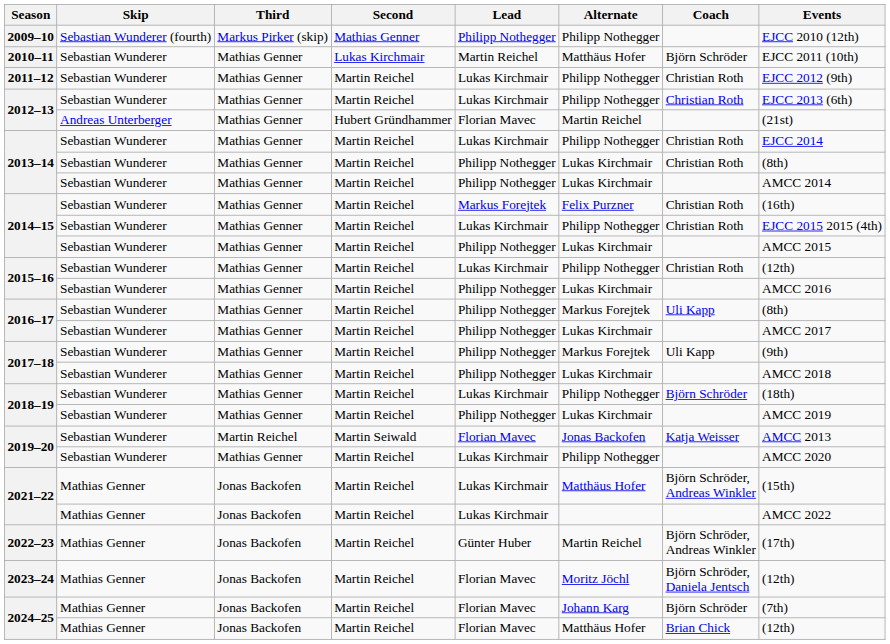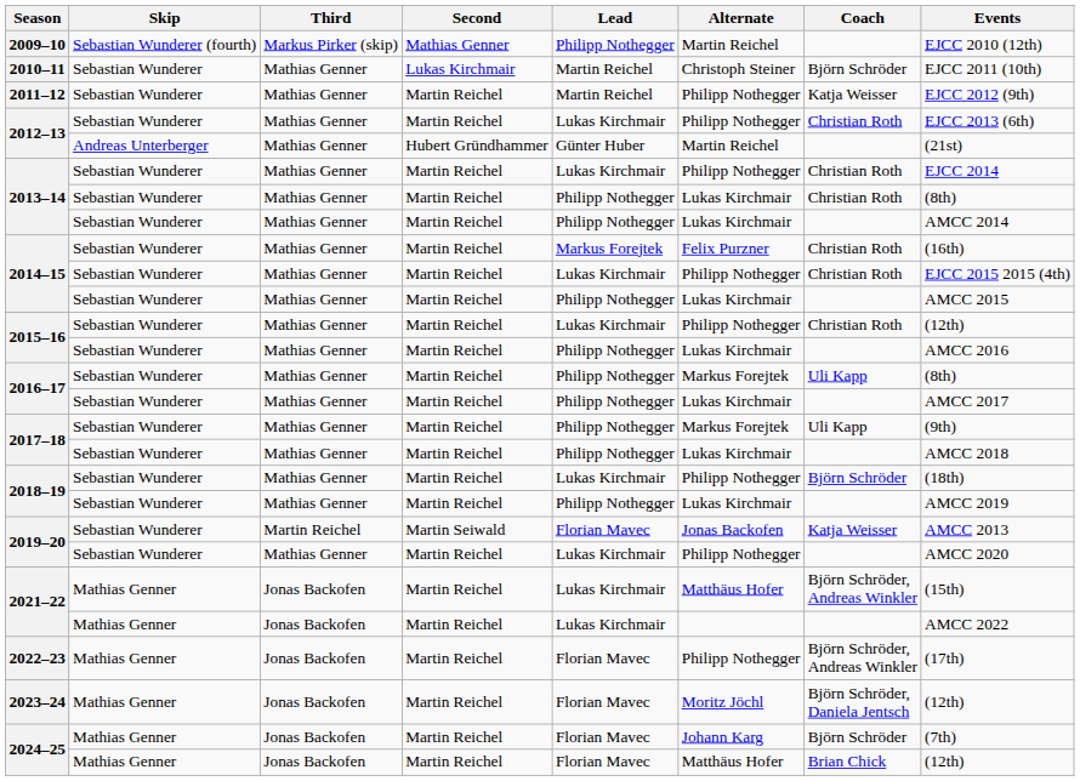 <table class="wikitable">
 <tr>
 <th scope="col">Season</th>
 <th scope="col">Skip</th>
 <th scope="col">Third</th>
 <th scope="col">Second</th>
 <th scope="col">Lead</th>
 <th scope="col">Alternate</th>
 <th scope="col">Coach</th>
 <th scope="col">Events</th>
 </tr>
 <tr>
 <th scope="row">2009–10</th>
 <td><a href='#'>Sebastian Wunderer</a> (fourth)</td>
 <td><a href='#'>Markus Pirker</a> (skip)</td>
 <td><a href='#'>Mathias Genner</a></td>
 <td><a href='#'>Philipp Nothegger</a></td>
-<td>Philipp Nothegger</td>
+<td>Martin Reichel</td>
 <td></td>
 <td><a href='#'>EJCC</a> 2010 (12th)</td>
 </tr>
 <tr>
 <th scope="row">2010–11</th>
 <td>Sebastian Wunderer</td>
 <td>Mathias Genner</td>
 <td><a href='#'>Lukas Kirchmair</a></td>
 <td>Martin Reichel</td>
-<td>Matthäus Hofer</td>
+<td>Christoph Steiner</td>
 <td>Björn Schröder</td>
 <td>EJCC 2011 (10th)</td>
 </tr>
 <tr>
 <th scope="row">2011–12</th>
 <td>Sebastian Wunderer</td>
 <td>Mathias Genner</td>
 <td>Martin Reichel</td>
-<td>Lukas Kirchmair</td>
+<td>Martin Reichel</td>
 <td>Philipp Nothegger</td>
-<td>Christian Roth</td>
+<td>Katja Weisser</td>
 <td><a href='#'>EJCC 2012</a> (9th)</td>
 </tr>
 <tr>
 <th scope="row" rowspan="2">2012–13</th>
 <td>Sebastian Wunderer</td>
 <td>Mathias Genner</td>
 <td>Martin Reichel</td>
 <td>Lukas Kirchmair</td>
 <td>Philipp Nothegger</td>
 <td><a href='#'>Christian Roth</a></td>
 <td><a href='#'>EJCC 2013</a> (6th)</td>
 </tr>
 <tr>
 <td><a href='#'>Andreas Unterberger</a></td>
 <td>Mathias Genner</td>
 <td>Hubert Gründhammer</td>
-<td>Florian Mavec</td>
+<td>Günter Huber</td>
 <td>Martin Reichel</td>
 <td></td>
 <td> (21st)</td>
 </tr>
 <tr>
 <th scope="row" rowspan="3">2013–14</th>
 <td>Sebastian Wunderer</td>
 <td>Mathias Genner</td>
 <td>Martin Reichel</td>
 <td>Lukas Kirchmair</td>
 <td>Philipp Nothegger</td>
 <td>Christian Roth</td>
 <td><a href='#'>EJCC 2014</a> </td>
 </tr>
 <tr>
 <td>Sebastian Wunderer</td>
 <td>Mathias Genner</td>
 <td>Martin Reichel</td>
 <td>Philipp Nothegger</td>
 <td>Lukas Kirchmair</td>
 <td>Christian Roth</td>
 <td> (8th)</td>
 </tr>
 <tr>
 <td>Sebastian Wunderer</td>
 <td>Mathias Genner</td>
 <td>Martin Reichel</td>
 <td>Philipp Nothegger</td>
 <td>Lukas Kirchmair</td>
 <td></td>
 <td>AMCC 2014 </td>
 </tr>
 <tr>
 <th scope="row" rowspan="3">2014–15</th>
 <td>Sebastian Wunderer</td>
 <td>Mathias Genner</td>
 <td>Martin Reichel</td>
 <td><a href='#'>Markus Forejtek</a></td>
 <td><a href='#'>Felix Purzner</a></td>
 <td>Christian Roth</td>
 <td> (16th)</td>
 </tr>
 <tr>
 <td>Sebastian Wunderer</td>
 <td>Mathias Genner</td>
 <td>Martin Reichel</td>
 <td>Lukas Kirchmair</td>
 <td>Philipp Nothegger</td>
 <td>Christian Roth</td>
 <td><a href='#'>EJCC 2015</a> 2015 (4th)</td>
 </tr>
 <tr>
 <td>Sebastian Wunderer</td>
 <td>Mathias Genner</td>
 <td>Martin Reichel</td>
 <td>Philipp Nothegger</td>
 <td>Lukas Kirchmair</td>
 <td></td>
 <td>AMCC 2015 </td>
 </tr>
 <tr>
 <th scope="row" rowspan="2">2015–16</th>
 <td>Sebastian Wunderer</td>
 <td>Mathias Genner</td>
 <td>Martin Reichel</td>
 <td>Lukas Kirchmair</td>
 <td>Philipp Nothegger</td>
 <td>Christian Roth</td>
 <td> (12th)</td>
 </tr>
 <tr>
 <td>Sebastian Wunderer</td>
 <td>Mathias Genner</td>
 <td>Martin Reichel</td>
 <td>Philipp Nothegger</td>
 <td>Lukas Kirchmair</td>
 <td></td>
 <td>AMCC 2016 </td>
 </tr>
 <tr>
 <th scope="row" rowspan="2">2016–17</th>
 <td>Sebastian Wunderer</td>
 <td>Mathias Genner</td>
 <td>Martin Reichel</td>
 <td>Philipp Nothegger</td>
 <td>Markus Forejtek</td>
 <td><a href='#'>Uli Kapp</a></td>
 <td> (8th)</td>
 </tr>
 <tr>
 <td>Sebastian Wunderer</td>
 <td>Mathias Genner</td>
 <td>Martin Reichel</td>
 <td>Philipp Nothegger</td>
 <td>Lukas Kirchmair</td>
 <td></td>
 <td>AMCC 2017 </td>
 </tr>
 <tr>
 <th scope="row" rowspan="2">2017–18</th>
 <td>Sebastian Wunderer</td>
 <td>Mathias Genner</td>
 <td>Martin Reichel</td>
 <td>Philipp Nothegger</td>
 <td>Markus Forejtek</td>
 <td>Uli Kapp</td>
 <td> (9th)</td>
 </tr>
 <tr>
 <td>Sebastian Wunderer</td>
 <td>Mathias Genner</td>
 <td>Martin Reichel</td>
 <td>Philipp Nothegger</td>
 <td>Lukas Kirchmair</td>
 <td></td>
 <td>AMCC 2018 </td>
 </tr>
 <tr>
 <th scope="row" rowspan="2">2018–19</th>
 <td>Sebastian Wunderer</td>
 <td>Mathias Genner</td>
 <td>Martin Reichel</td>
 <td>Lukas Kirchmair</td>
 <td>Philipp Nothegger</td>
 <td><a href='#'>Björn Schröder</a></td>
 <td> (18th)</td>
 </tr>
 <tr>
 <td>Sebastian Wunderer</td>
 <td>Mathias Genner</td>
 <td>Martin Reichel</td>
 <td>Philipp Nothegger</td>
 <td>Lukas Kirchmair</td>
 <td></td>
 <td>AMCC 2019 </td>
 </tr>
 <tr>
 <th scope="row" rowspan="2">2019–20</th>
 <td>Sebastian Wunderer</td>
 <td>Martin Reichel</td>
 <td>Martin Seiwald</td>
 <td><a href='#'>Florian Mavec</a></td>
 <td><a href='#'>Jonas Backofen</a></td>
 <td><a href='#'>Katja Weisser</a></td>
 <td><a href='#'>AMCC</a> 2013 </td>
 </tr>
 <tr>
 <td>Sebastian Wunderer</td>
 <td>Mathias Genner</td>
 <td>Martin Reichel</td>
 <td>Lukas Kirchmair</td>
 <td>Philipp Nothegger</td>
 <td></td>
 <td>AMCC 2020 </td>
 </tr>
 <tr>
 <th scope="row" rowspan="2">2021–22</th>
 <td>Mathias Genner</td>
 <td>Jonas Backofen</td>
 <td>Martin Reichel</td>
 <td>Lukas Kirchmair</td>
 <td><a href='#'>Matthäus Hofer</a></td>
 <td>Björn Schröder,<br><a href='#'>Andreas Winkler</a></td>
 <td> (15th)</td>
 </tr>
 <tr>
 <td>Mathias Genner</td>
 <td>Jonas Backofen</td>
 <td>Martin Reichel</td>
 <td>Lukas Kirchmair</td>
 <td></td>
 <td></td>
 <td>AMCC 2022 </td>
 </tr>
 <tr>
 <th scope="row">2022–23</th>
 <td>Mathias Genner</td>
 <td>Jonas Backofen</td>
 <td>Martin Reichel</td>
-<td>Günter Huber</td>
-<td>Martin Reichel</td>
+<td>Florian Mavec</td>
+<td>Philipp Nothegger</td>
 <td>Björn Schröder,<br>Andreas Winkler</td>
 <td> (17th)</td>
 </tr>
 <tr>
 <th scope="row">2023–24</th>
 <td>Mathias Genner</td>
 <td>Jonas Backofen</td>
 <td>Martin Reichel</td>
 <td>Florian Mavec</td>
 <td><a href='#'>Moritz Jöchl</a></td>
 <td>Björn Schröder,<br><a href='#'>Daniela Jentsch</a></td>
 <td> (12th)</td>
 </tr>
 <tr>
 <th scope="row" rowspan="2">2024–25</th>
 <td>Mathias Genner</td>
 <td>Jonas Backofen</td>
 <td>Martin Reichel</td>
 <td>Florian Mavec</td>
 <td><a href='#'>Johann Karg</a></td>
 <td>Björn Schröder</td>
 <td> (7th)</td>
 </tr>
 <tr>
 <td>Mathias Genner</td>
 <td>Jonas Backofen</td>
 <td>Martin Reichel</td>
 <td>Florian Mavec</td>
 <td>Matthäus Hofer</td>
 <td><a href='#'>Brian Chick</a></td>
 <td> (12th)</td>
 </tr>
 </table>
